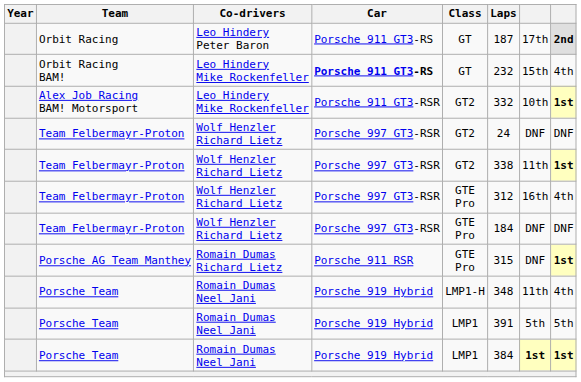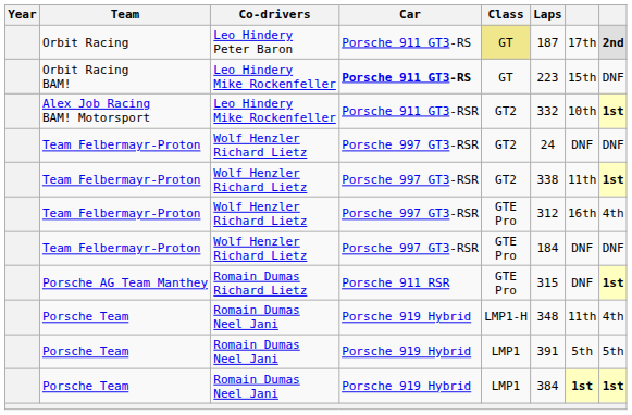 <table class="wikitable" style="text-align:center; font-size:90%">
 <tr>
 <th>Year</th>
 <th>Team</th>
 <th>Co-drivers</th>
 <th>Car</th>
 <th>Class</th>
 <th>Laps</th>
 <th></th>
 <th></th>
 </tr>
 <tr>
 <th></th>
 <td align="left"> Orbit Racing</td>
 <td align="left"> <a href='#'>Leo Hindery</a><br> Peter Baron</td>
 <td align="left"><a href='#'>Porsche 911 GT3</a>-RS</td>
-<td>GT</td>
+<td style="background: khaki;">GT</td>
 <td>187</td>
 <td>17th</td>
 <td style="background:#DFDFDF;"><strong>2nd</strong></td>
 </tr>
 <tr>
 <th></th>
 <td align="left"> Orbit Racing<br> BAM!</td>
 <td align="left"> <a href='#'>Leo Hindery</a><br> <a href='#'>Mike Rockenfeller</a></td>
 <td align="left"><strong><a href='#'>Porsche 911 GT3</a>-RS</strong></td>
 <td>GT</td>
-<td>232</td>
+<td>223</td>
 <td>15th</td>
-<td>4th</td>
+<td>DNF</td>
 </tr>
 <tr>
 <th></th>
 <td align="left"> <a href='#'>Alex Job Racing</a><br> BAM! Motorsport</td>
 <td align="left"> <a href='#'>Leo Hindery</a><br> <a href='#'>Mike Rockenfeller</a></td>
 <td align="left"><a href='#'>Porsche 911 GT3</a>-RSR</td>
 <td>GT2</td>
 <td>332</td>
 <td>10th</td>
 <td style="background:#FFFFBF;"><strong>1st</strong></td>
 </tr>
 <tr>
 <th></th>
 <td align="left"> <a href='#'>Team Felbermayr-Proton</a></td>
 <td align="left"> <a href='#'>Wolf Henzler</a><br> <a href='#'>Richard Lietz</a></td>
 <td align="left"><a href='#'>Porsche 997 GT3</a>-RSR</td>
 <td>GT2</td>
 <td>24</td>
 <td>DNF</td>
 <td>DNF</td>
 </tr>
 <tr>
 <th></th>
 <td align="left"> <a href='#'>Team Felbermayr-Proton</a></td>
 <td align="left"> <a href='#'>Wolf Henzler</a><br> <a href='#'>Richard Lietz</a></td>
 <td align="left"><a href='#'>Porsche 997 GT3</a>-RSR</td>
 <td>GT2</td>
 <td>338</td>
 <td>11th</td>
 <td style="background:#FFFFBF;"><strong>1st</strong></td>
 </tr>
 <tr>
 <th></th>
 <td align="left"> <a href='#'>Team Felbermayr-Proton</a></td>
 <td align="left"> <a href='#'>Wolf Henzler</a><br> <a href='#'>Richard Lietz</a></td>
 <td align="left"><a href='#'>Porsche 997 GT3</a>-RSR</td>
 <td>GTE<br>Pro</td>
 <td>312</td>
 <td>16th</td>
 <td>4th</td>
 </tr>
 <tr>
 <th></th>
 <td align="left"> <a href='#'>Team Felbermayr-Proton</a></td>
 <td align="left"> <a href='#'>Wolf Henzler</a><br> <a href='#'>Richard Lietz</a></td>
 <td align="left"><a href='#'>Porsche 997 GT3</a>-RSR</td>
 <td>GTE<br>Pro</td>
 <td>184</td>
 <td>DNF</td>
 <td>DNF</td>
 </tr>
 <tr>
 <th></th>
 <td align="left"> <a href='#'>Porsche AG Team Manthey</a></td>
 <td align="left"> <a href='#'>Romain Dumas</a><br> <a href='#'>Richard Lietz</a></td>
 <td align=left><a href='#'>Porsche 911 RSR</a></td>
 <td>GTE<br>Pro</td>
 <td>315</td>
 <td>DNF</td>
 <td style="background:#FFFFBF;"><strong>1st</strong></td>
 </tr>
 <tr>
 <th></th>
 <td align="left"> <a href='#'>Porsche Team</a></td>
 <td align="left"> <a href='#'>Romain Dumas</a><br> <a href='#'>Neel Jani</a></td>
 <td align="left"><a href='#'>Porsche 919 Hybrid</a></td>
 <td>LMP1-H</td>
 <td>348</td>
 <td>11th</td>
 <td>4th</td>
 </tr>
 <tr>
 <th></th>
 <td align="left"> <a href='#'>Porsche Team</a></td>
 <td align="left"> <a href='#'>Romain Dumas</a><br> <a href='#'>Neel Jani</a></td>
 <td align="left"><a href='#'>Porsche 919 Hybrid</a></td>
 <td>LMP1</td>
 <td>391</td>
 <td>5th</td>
 <td>5th</td>
 </tr>
 <tr>
 <th></th>
 <td align="left"> <a href='#'>Porsche Team</a></td>
 <td align="left"> <a href='#'>Romain Dumas</a><br> <a href='#'>Neel Jani</a></td>
 <td align="left"><a href='#'>Porsche 919 Hybrid</a></td>
 <td>LMP1</td>
 <td>384</td>
 <td style="background:#FFFFBF;"><strong>1st</strong></td>
 <td style="background:#FFFFBF;"><strong>1st</strong></td>
 </tr>
 <tr>
 <th colspan="8"></th>
 </tr>
 </table>
